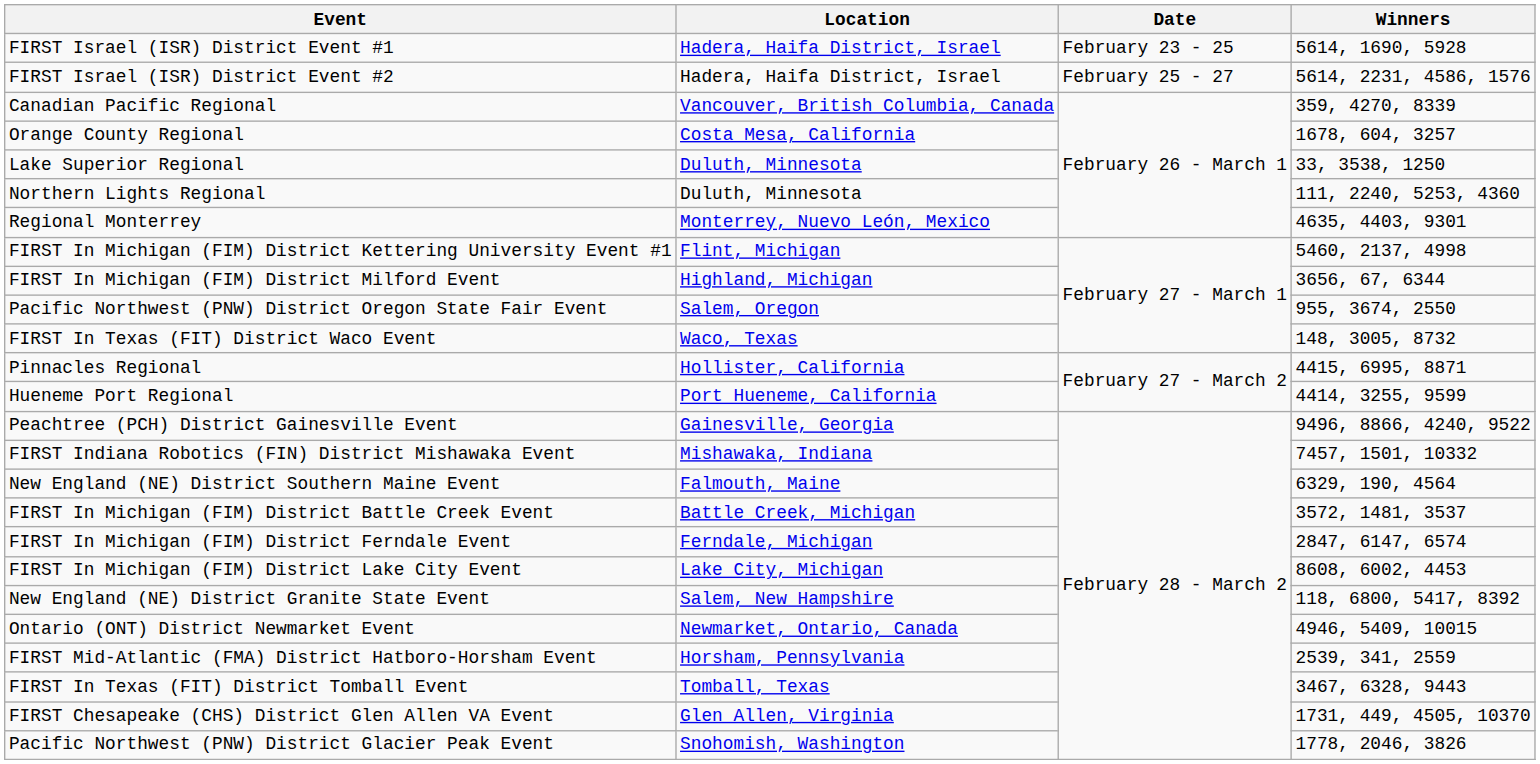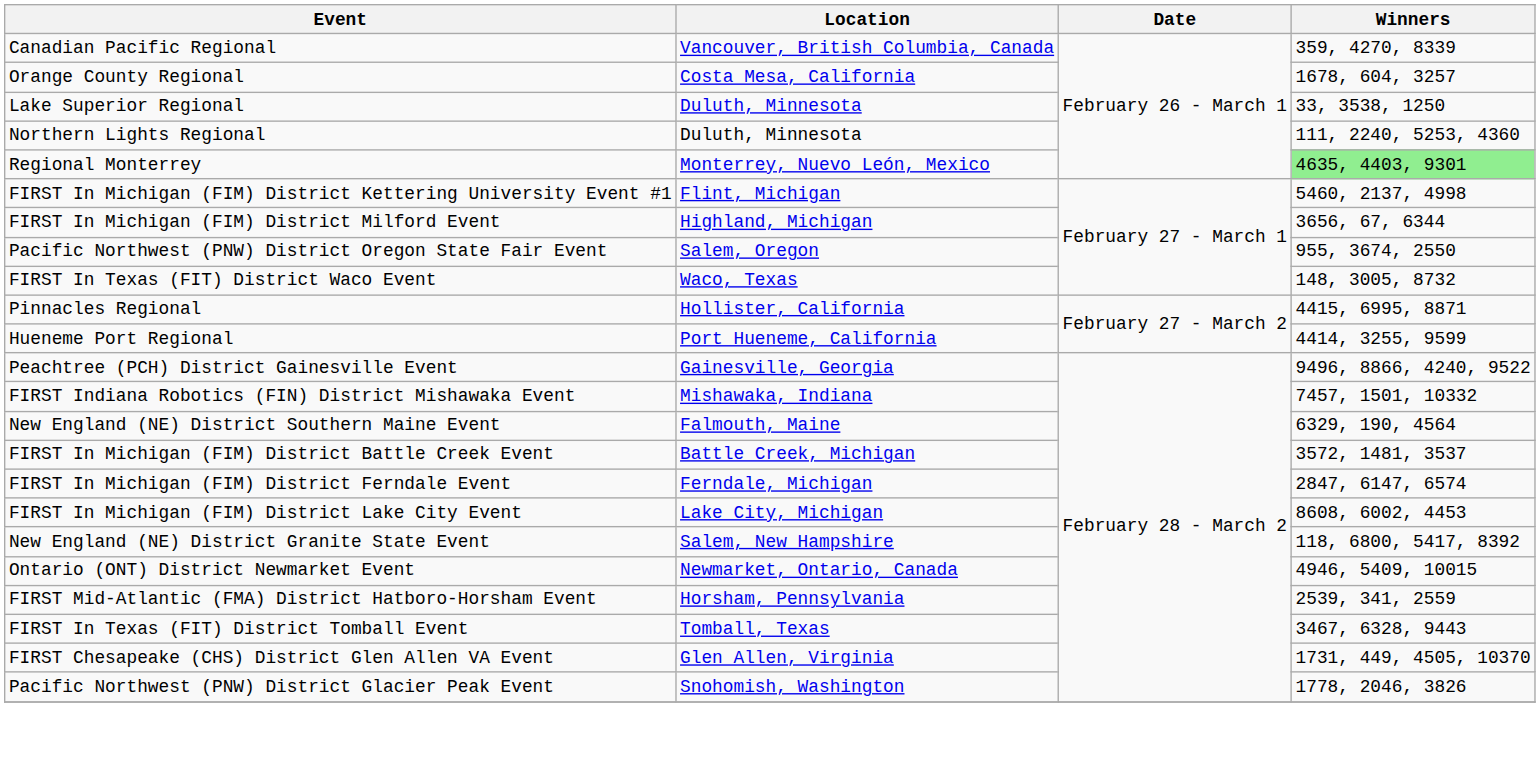 <table class="wikitable">
 <tr>
 <th>Event</th>
 <th>Location</th>
 <th>Date</th>
 <th>Winners</th>
-</tr>
-<tr>
-<td>FIRST Israel (ISR) District Event #1</td>
-<td><a href='#'>Hadera, Haifa District, Israel</a></td>
-<td>February 23 - 25</td>
-<td>5614, 1690, 5928</td>
-</tr>
-<tr>
-<td>FIRST Israel (ISR) District Event #2</td>
-<td>Hadera, Haifa District, Israel</td>
-<td>February 25 - 27</td>
-<td>5614, 2231, 4586, 1576</td>
 </tr>
 <tr>
 <td>Canadian Pacific Regional</td>
 <td><a href='#'>Vancouver, British Columbia, Canada</a></td>
 <td rowspan="5">February 26 - March 1</td>
 <td>359, 4270, 8339</td>
 </tr>
 <tr>
 <td>Orange County Regional</td>
 <td><a href='#'>Costa Mesa, California</a></td>
 <td>1678, 604, 3257</td>
 </tr>
 <tr>
 <td>Lake Superior Regional</td>
 <td><a href='#'>Duluth, Minnesota</a></td>
 <td>33, 3538, 1250</td>
 </tr>
 <tr>
 <td>Northern Lights Regional</td>
 <td>Duluth, Minnesota</td>
 <td>111, 2240, 5253, 4360</td>
 </tr>
 <tr>
 <td>Regional Monterrey</td>
 <td><a href='#'>Monterrey, Nuevo León, Mexico</a></td>
-<td>4635, 4403, 9301</td>
+<td style="background: lightgreen;">4635, 4403, 9301</td>
 </tr>
 <tr>
 <td>FIRST In Michigan (FIM) District Kettering University Event #1</td>
 <td><a href='#'>Flint, Michigan</a></td>
 <td rowspan="4">February 27 - March 1</td>
 <td>5460, 2137, 4998</td>
 </tr>
 <tr>
 <td>FIRST In Michigan (FIM) District Milford Event</td>
 <td><a href='#'>Highland, Michigan</a></td>
 <td>3656, 67, 6344</td>
 </tr>
 <tr>
 <td>Pacific Northwest (PNW) District Oregon State Fair Event</td>
 <td><a href='#'>Salem, Oregon</a></td>
 <td>955, 3674, 2550</td>
 </tr>
 <tr>
 <td>FIRST In Texas (FIT) District Waco Event</td>
 <td><a href='#'>Waco, Texas</a></td>
 <td>148, 3005, 8732</td>
 </tr>
 <tr>
 <td>Pinnacles Regional</td>
 <td><a href='#'>Hollister, California</a></td>
 <td rowspan="2">February 27 - March 2</td>
 <td>4415, 6995, 8871</td>
 </tr>
 <tr>
 <td>Hueneme Port Regional</td>
 <td><a href='#'>Port Hueneme, California</a></td>
 <td>4414, 3255, 9599</td>
 </tr>
 <tr>
 <td>Peachtree (PCH) District Gainesville Event</td>
 <td><a href='#'>Gainesville, Georgia</a></td>
 <td rowspan="12">February 28 - March 2</td>
 <td>9496, 8866, 4240, 9522</td>
 </tr>
 <tr>
 <td>FIRST Indiana Robotics (FIN) District Mishawaka Event</td>
 <td><a href='#'>Mishawaka, Indiana</a></td>
 <td>7457, 1501, 10332</td>
 </tr>
 <tr>
 <td>New England (NE) District Southern Maine Event</td>
 <td><a href='#'>Falmouth, Maine</a></td>
 <td>6329, 190, 4564</td>
 </tr>
 <tr>
 <td>FIRST In Michigan (FIM) District Battle Creek Event</td>
 <td><a href='#'>Battle Creek, Michigan</a></td>
 <td>3572, 1481, 3537</td>
 </tr>
 <tr>
 <td>FIRST In Michigan (FIM) District Ferndale Event</td>
 <td><a href='#'>Ferndale, Michigan</a></td>
 <td>2847, 6147, 6574</td>
 </tr>
 <tr>
 <td>FIRST In Michigan (FIM) District Lake City Event</td>
 <td><a href='#'>Lake City, Michigan</a></td>
 <td>8608, 6002, 4453</td>
 </tr>
 <tr>
 <td>New England (NE) District Granite State Event</td>
 <td><a href='#'>Salem, New Hampshire</a></td>
 <td>118, 6800, 5417, 8392</td>
 </tr>
 <tr>
 <td>Ontario (ONT) District Newmarket Event</td>
 <td><a href='#'>Newmarket, Ontario, Canada</a></td>
 <td>4946, 5409, 10015</td>
 </tr>
 <tr>
 <td>FIRST Mid-Atlantic (FMA) District Hatboro-Horsham Event</td>
 <td><a href='#'>Horsham, Pennsylvania</a></td>
 <td>2539, 341, 2559</td>
 </tr>
 <tr>
 <td>FIRST In Texas (FIT) District Tomball Event</td>
 <td><a href='#'>Tomball, Texas</a></td>
 <td>3467, 6328, 9443</td>
 </tr>
 <tr>
 <td>FIRST Chesapeake (CHS) District Glen Allen VA Event</td>
 <td><a href='#'>Glen Allen, Virginia</a></td>
 <td>1731, 449, 4505, 10370</td>
 </tr>
 <tr>
 <td>Pacific Northwest (PNW) District Glacier Peak Event</td>
 <td><a href='#'>Snohomish, Washington</a></td>
 <td>1778, 2046, 3826</td>
 </tr>
 <tr>
 </tr>
 </table>
